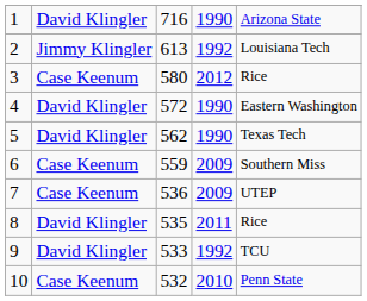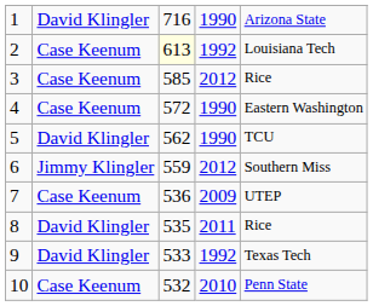 <table class="wikitable">
 <tr>
 </tr>
 <tr>
 <td>1</td>
 <td><a href='#'>David Klingler</a></td>
 <td>716</td>
 <td><a href='#'>1990</a></td>
 <td style="font-size:80%;"><a href='#'>Arizona State</a></td>
 </tr>
 <tr>
 <td>2</td>
-<td><a href='#'>Jimmy Klingler</a></td>
-<td>613</td>
+<td><a href='#'>Case Keenum</a></td>
+<td style="background: lightyellow;">613</td>
 <td><a href='#'>1992</a></td>
 <td style="font-size:80%;">Louisiana Tech</td>
 </tr>
 <tr>
 <td>3</td>
 <td><a href='#'>Case Keenum</a></td>
-<td>580</td>
+<td>585</td>
 <td><a href='#'>2012</a></td>
 <td style="font-size:80%;">Rice</td>
 </tr>
 <tr>
 <td>4</td>
-<td><a href='#'>David Klingler</a></td>
+<td><a href='#'>Case Keenum</a></td>
 <td>572</td>
 <td><a href='#'>1990</a></td>
 <td style="font-size:80%;">Eastern Washington</td>
 </tr>
 <tr>
 <td>5</td>
 <td><a href='#'>David Klingler</a></td>
 <td>562</td>
 <td><a href='#'>1990</a></td>
-<td style="font-size:80%;">Texas Tech</td>
+<td style="font-size:80%;">TCU</td>
 </tr>
 <tr>
 <td>6</td>
-<td><a href='#'>Case Keenum</a></td>
+<td><a href='#'>Jimmy Klingler</a></td>
 <td>559</td>
-<td><a href='#'>2009</a></td>
+<td><a href='#'>2012</a></td>
 <td style="font-size:80%;">Southern Miss</td>
 </tr>
 <tr>
 <td>7</td>
 <td><a href='#'>Case Keenum</a></td>
 <td>536</td>
 <td><a href='#'>2009</a></td>
 <td style="font-size:80%;">UTEP</td>
 </tr>
 <tr>
 <td>8</td>
 <td><a href='#'>David Klingler</a></td>
 <td>535</td>
 <td><a href='#'>2011</a></td>
 <td style="font-size:80%;">Rice</td>
 </tr>
 <tr>
 <td>9</td>
 <td><a href='#'>David Klingler</a></td>
 <td>533</td>
 <td><a href='#'>1992</a></td>
-<td style="font-size:80%;">TCU</td>
+<td style="font-size:80%;">Texas Tech</td>
 </tr>
 <tr>
 <td>10</td>
 <td><a href='#'>Case Keenum</a></td>
 <td>532</td>
 <td><a href='#'>2010</a></td>
 <td style="font-size:80%;"><a href='#'>Penn State</a></td>
 </tr>
 </table>
